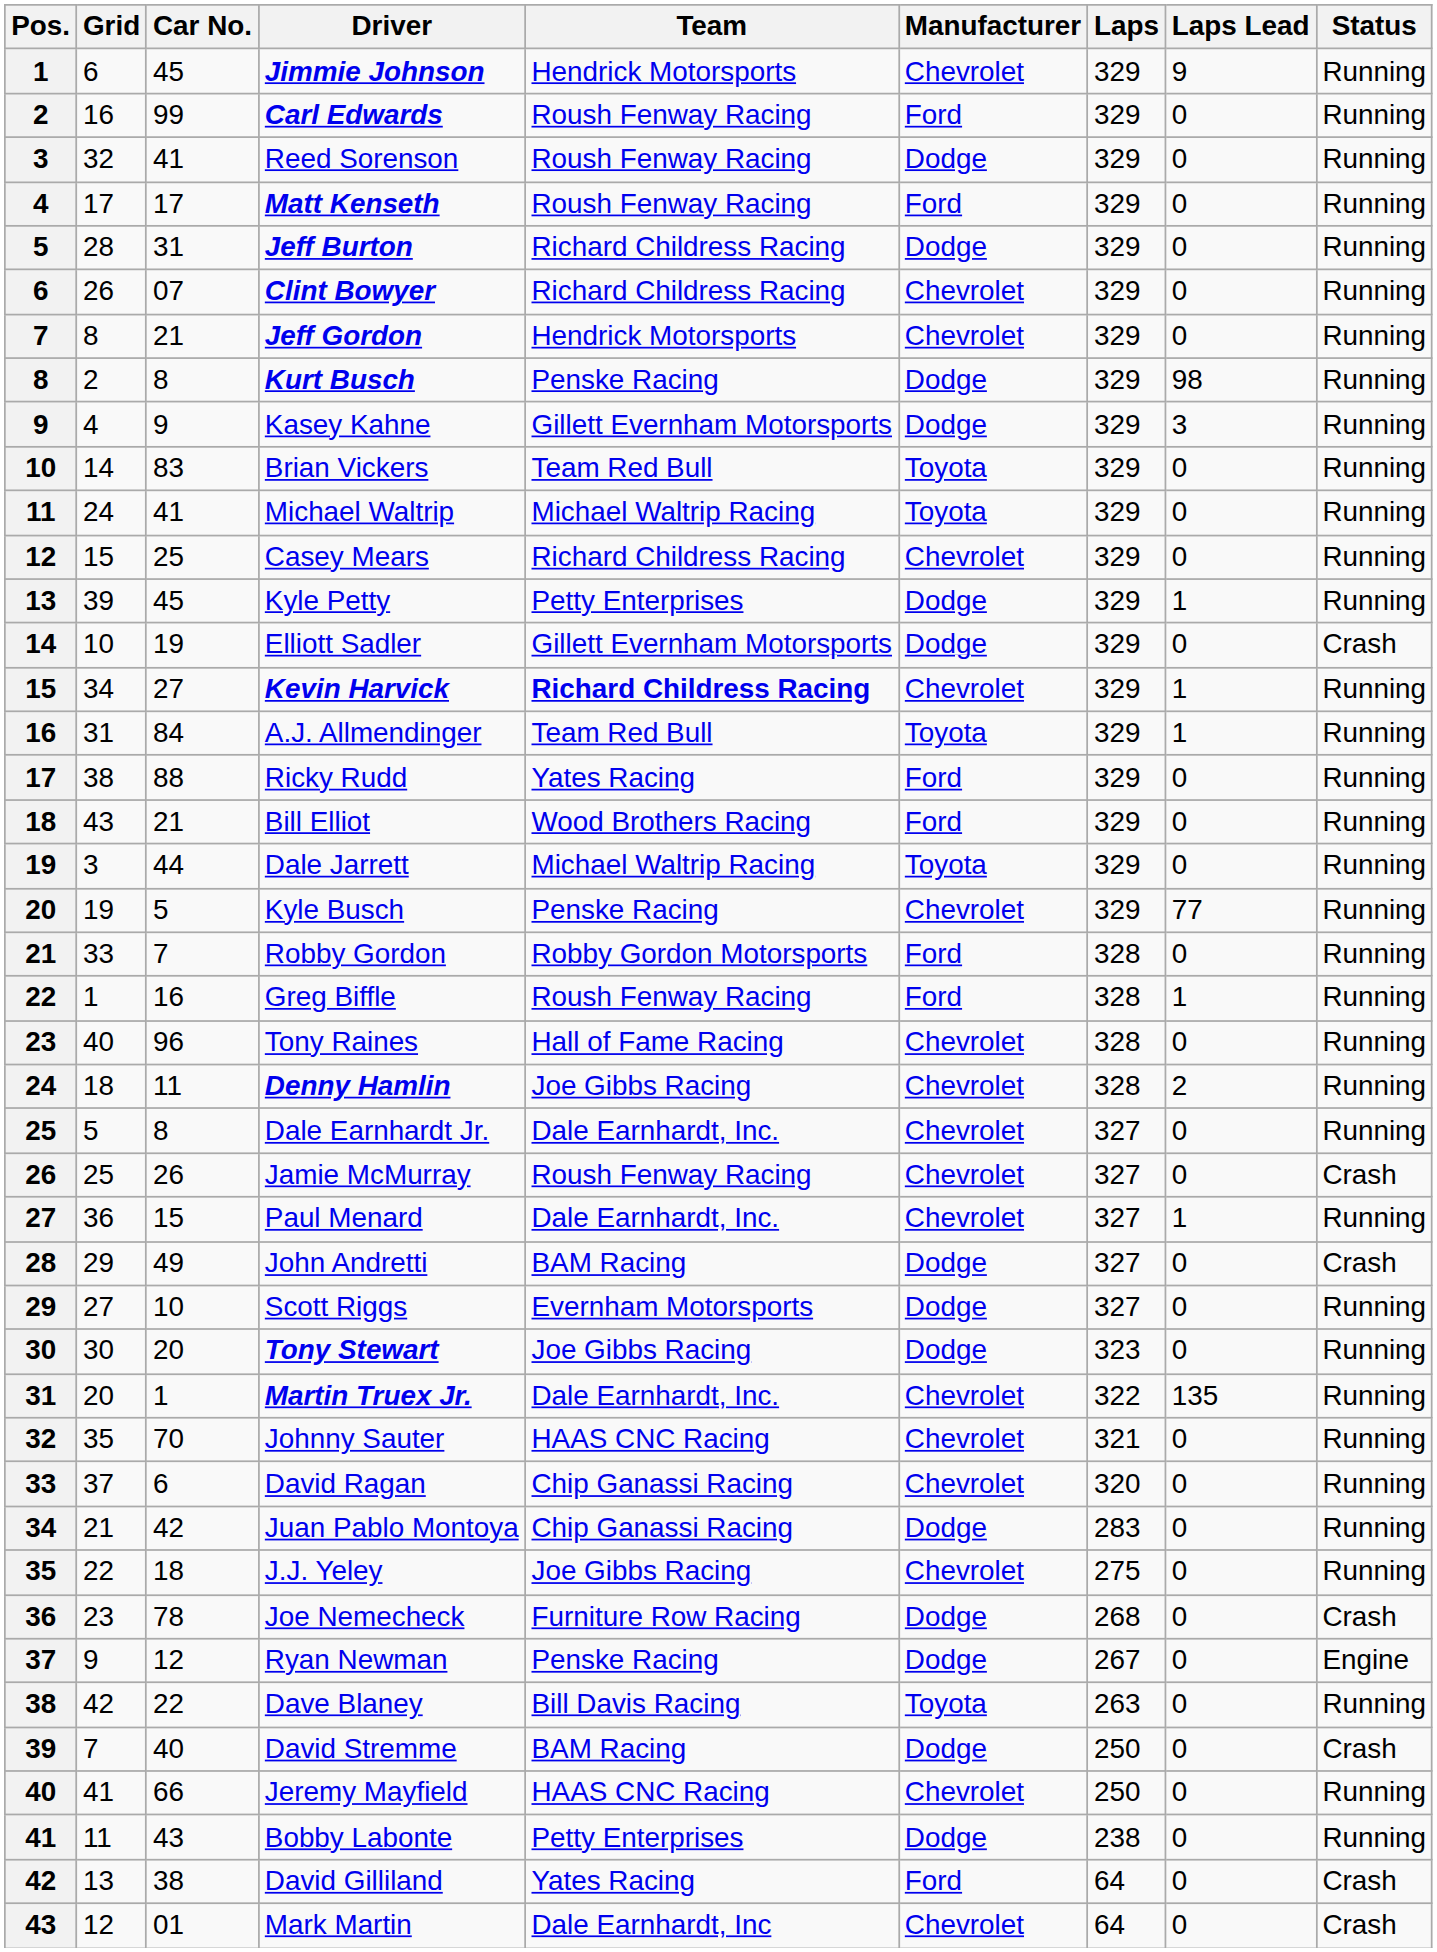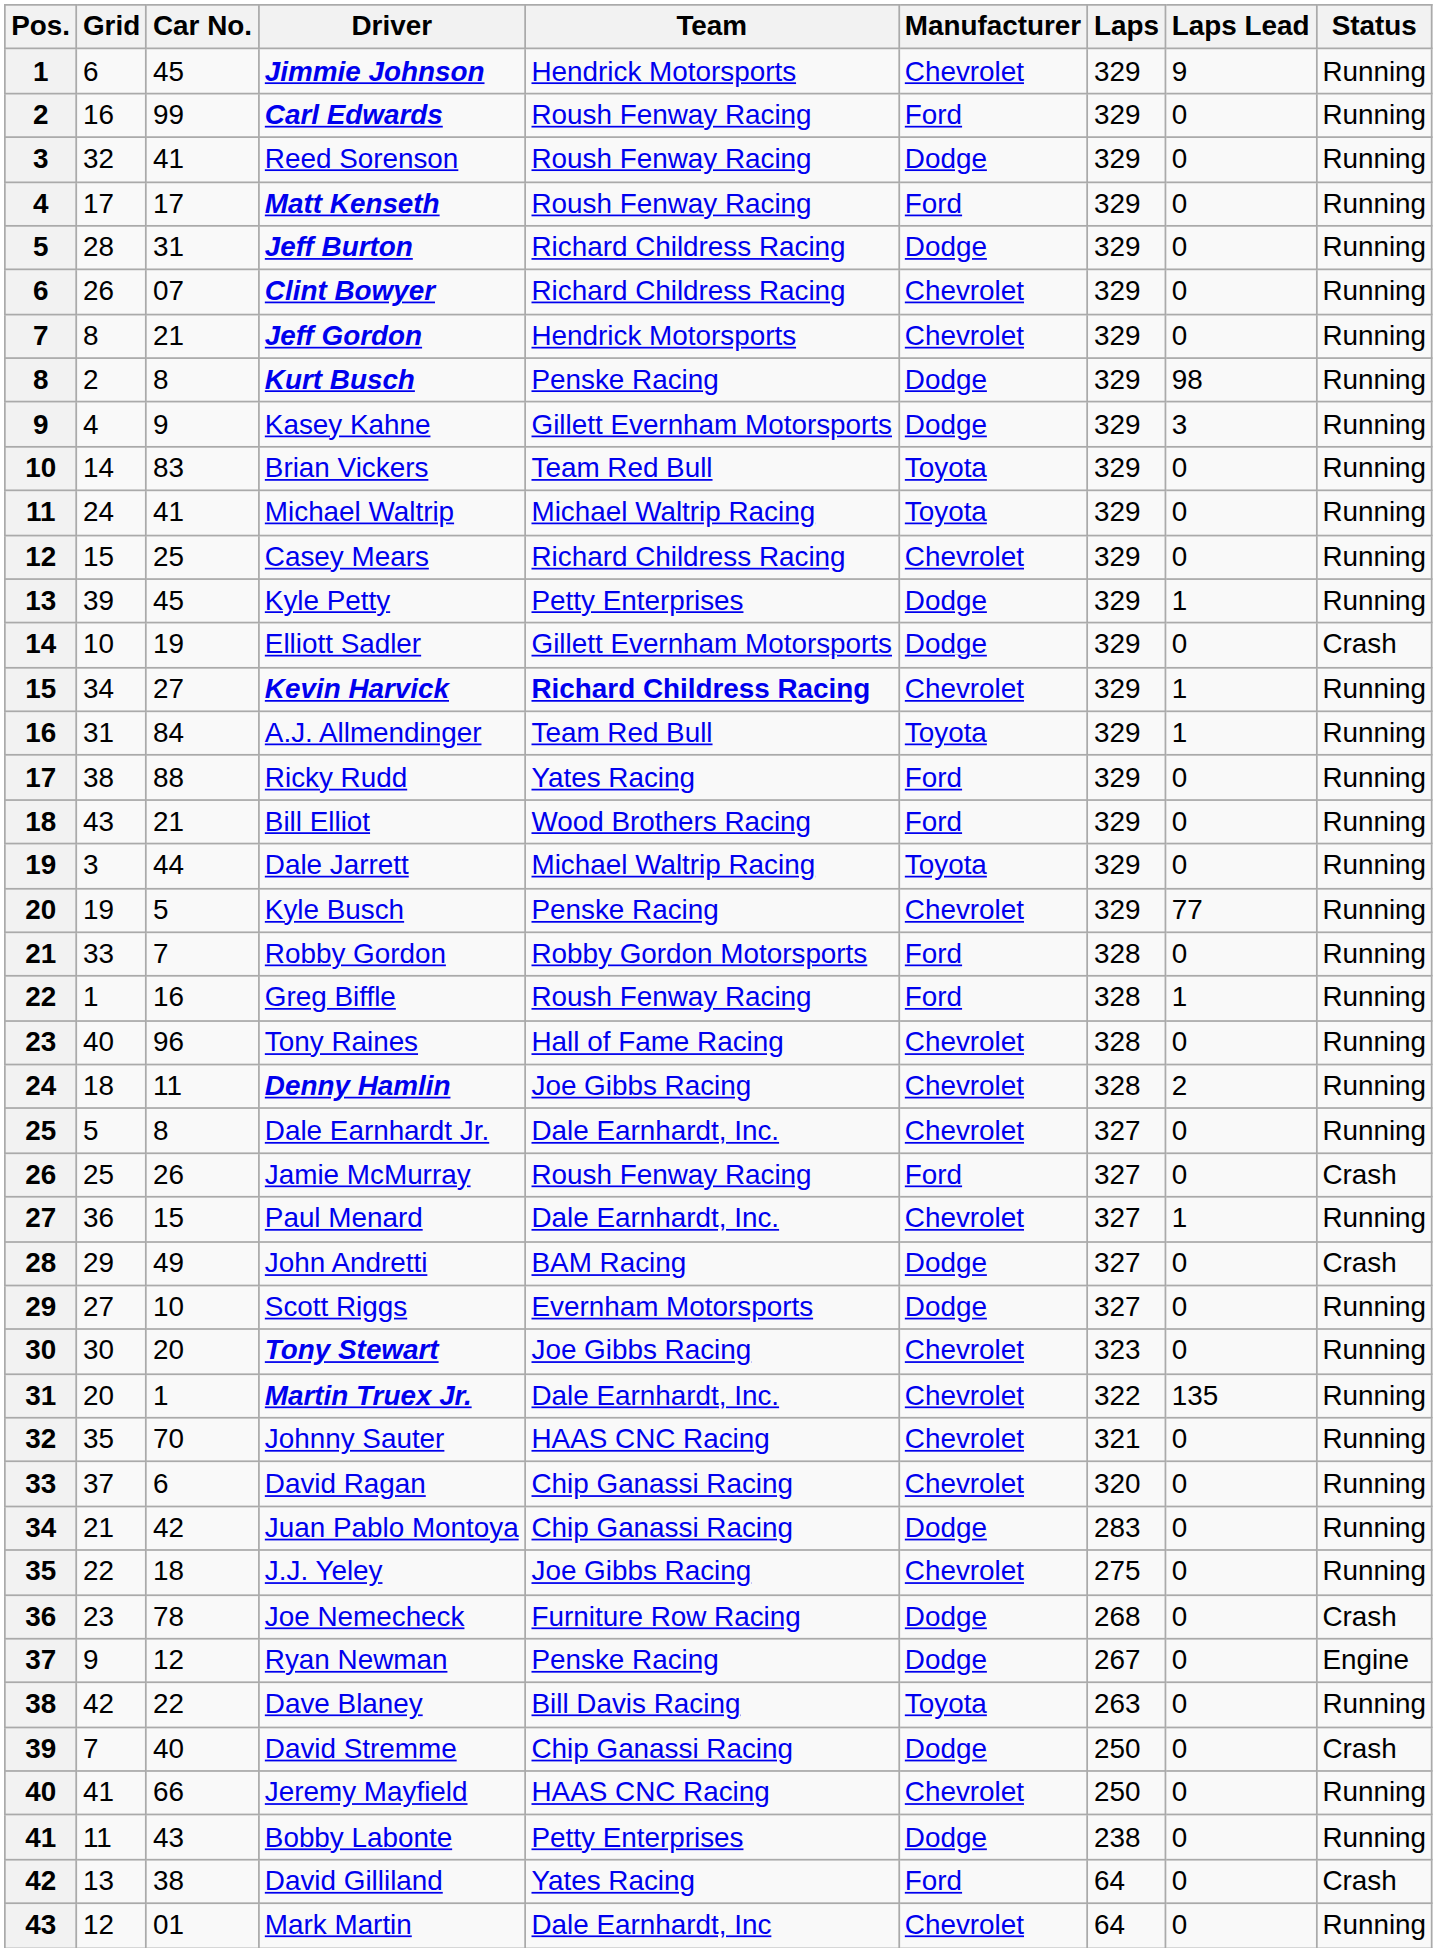 <table class="wikitable sortable">
 <tr>
 <th>Pos.</th>
 <th>Grid</th>
 <th>Car No.</th>
 <th>Driver</th>
 <th>Team</th>
 <th>Manufacturer</th>
 <th>Laps</th>
 <th>Laps Lead</th>
 <th>Status</th>
 </tr>
 <tr>
 <th>1</th>
 <td>6</td>
 <td>45</td>
 <td><strong><em><a href='#'>Jimmie Johnson</a></em></strong></td>
 <td><a href='#'>Hendrick Motorsports</a></td>
 <td><a href='#'>Chevrolet</a></td>
 <td>329</td>
 <td>9</td>
 <td>Running</td>
 </tr>
 <tr>
 <th>2</th>
 <td>16</td>
 <td>99</td>
 <td><strong><em><a href='#'>Carl Edwards</a></em></strong></td>
 <td><a href='#'>Roush Fenway Racing</a></td>
 <td><a href='#'>Ford</a></td>
 <td>329</td>
 <td>0</td>
 <td>Running</td>
 </tr>
 <tr>
 <th>3</th>
 <td>32</td>
 <td>41</td>
 <td><a href='#'>Reed Sorenson</a></td>
 <td><a href='#'>Roush Fenway Racing</a></td>
 <td><a href='#'>Dodge</a></td>
 <td>329</td>
 <td>0</td>
 <td>Running</td>
 </tr>
 <tr>
 <th>4</th>
 <td>17</td>
 <td>17</td>
 <td><strong><em><a href='#'>Matt Kenseth</a></em></strong></td>
 <td><a href='#'>Roush Fenway Racing</a></td>
 <td><a href='#'>Ford</a></td>
 <td>329</td>
 <td>0</td>
 <td>Running</td>
 </tr>
 <tr>
 <th>5</th>
 <td>28</td>
 <td>31</td>
 <td><strong><em><a href='#'>Jeff Burton</a></em></strong></td>
 <td><a href='#'>Richard Childress Racing</a></td>
 <td><a href='#'>Dodge</a></td>
 <td>329</td>
 <td>0</td>
 <td>Running</td>
 </tr>
 <tr>
 <th>6</th>
 <td>26</td>
 <td>07</td>
 <td><strong><em><a href='#'>Clint Bowyer</a></em></strong></td>
 <td><a href='#'>Richard Childress Racing</a></td>
 <td><a href='#'>Chevrolet</a></td>
 <td>329</td>
 <td>0</td>
 <td>Running</td>
 </tr>
 <tr>
 <th>7</th>
 <td>8</td>
 <td>21</td>
 <td><strong><em><a href='#'>Jeff Gordon</a></em></strong></td>
 <td><a href='#'>Hendrick Motorsports</a></td>
 <td><a href='#'>Chevrolet</a></td>
 <td>329</td>
 <td>0</td>
 <td>Running</td>
 </tr>
 <tr>
 <th>8</th>
 <td>2</td>
 <td>8</td>
 <td><strong><em><a href='#'>Kurt Busch</a></em></strong></td>
 <td><a href='#'>Penske Racing</a></td>
 <td><a href='#'>Dodge</a></td>
 <td>329</td>
 <td>98</td>
 <td>Running</td>
 </tr>
 <tr>
 <th>9</th>
 <td>4</td>
 <td>9</td>
 <td><a href='#'>Kasey Kahne</a></td>
 <td><a href='#'>Gillett Evernham Motorsports</a></td>
 <td><a href='#'>Dodge</a></td>
 <td>329</td>
 <td>3</td>
 <td>Running</td>
 </tr>
 <tr>
 <th>10</th>
 <td>14</td>
 <td>83</td>
 <td><a href='#'>Brian Vickers</a></td>
 <td><a href='#'>Team Red Bull</a></td>
 <td><a href='#'>Toyota</a></td>
 <td>329</td>
 <td>0</td>
 <td>Running</td>
 </tr>
 <tr>
 <th>11</th>
 <td>24</td>
 <td>41</td>
 <td><a href='#'>Michael Waltrip</a></td>
 <td><a href='#'>Michael Waltrip Racing</a></td>
 <td><a href='#'>Toyota</a></td>
 <td>329</td>
 <td>0</td>
 <td>Running</td>
 </tr>
 <tr>
 <th>12</th>
 <td>15</td>
 <td>25</td>
 <td><a href='#'>Casey Mears</a></td>
 <td><a href='#'>Richard Childress Racing</a></td>
 <td><a href='#'>Chevrolet</a></td>
 <td>329</td>
 <td>0</td>
 <td>Running</td>
 </tr>
 <tr>
 <th>13</th>
 <td>39</td>
 <td>45</td>
 <td><a href='#'>Kyle Petty</a></td>
 <td><a href='#'>Petty Enterprises</a></td>
 <td><a href='#'>Dodge</a></td>
 <td>329</td>
 <td>1</td>
 <td>Running</td>
 </tr>
 <tr>
 <th>14</th>
 <td>10</td>
 <td>19</td>
 <td><a href='#'>Elliott Sadler</a></td>
 <td><a href='#'>Gillett Evernham Motorsports</a></td>
 <td><a href='#'>Dodge</a></td>
 <td>329</td>
 <td>0</td>
 <td>Crash</td>
 </tr>
 <tr>
 <th>15</th>
 <td>34</td>
 <td>27</td>
 <td><strong><em><a href='#'>Kevin Harvick</a></em></strong></td>
 <td><strong><a href='#'>Richard Childress Racing</a></strong></td>
 <td><a href='#'>Chevrolet</a></td>
 <td>329</td>
 <td>1</td>
 <td>Running</td>
 </tr>
 <tr>
 <th>16</th>
 <td>31</td>
 <td>84</td>
 <td><a href='#'>A.J. Allmendinger</a></td>
 <td><a href='#'>Team Red Bull</a></td>
 <td><a href='#'>Toyota</a></td>
 <td>329</td>
 <td>1</td>
 <td>Running</td>
 </tr>
 <tr>
 <th>17</th>
 <td>38</td>
 <td>88</td>
 <td><a href='#'>Ricky Rudd</a></td>
 <td><a href='#'>Yates Racing</a></td>
 <td><a href='#'>Ford</a></td>
 <td>329</td>
 <td>0</td>
 <td>Running</td>
 </tr>
 <tr>
 <th>18</th>
 <td>43</td>
 <td>21</td>
 <td><a href='#'>Bill Elliot</a></td>
 <td><a href='#'>Wood Brothers Racing</a></td>
 <td><a href='#'>Ford</a></td>
 <td>329</td>
 <td>0</td>
 <td>Running</td>
 </tr>
 <tr>
 <th>19</th>
 <td>3</td>
 <td>44</td>
 <td><a href='#'>Dale Jarrett</a></td>
 <td><a href='#'>Michael Waltrip Racing</a></td>
 <td><a href='#'>Toyota</a></td>
 <td>329</td>
 <td>0</td>
 <td>Running</td>
 </tr>
 <tr>
 <th>20</th>
 <td>19</td>
 <td>5</td>
 <td><a href='#'>Kyle Busch</a></td>
 <td><a href='#'>Penske Racing</a></td>
 <td><a href='#'>Chevrolet</a></td>
 <td>329</td>
 <td>77</td>
 <td>Running</td>
 </tr>
 <tr>
 <th>21</th>
 <td>33</td>
 <td>7</td>
 <td><a href='#'>Robby Gordon</a></td>
 <td><a href='#'>Robby Gordon Motorsports</a></td>
 <td><a href='#'>Ford</a></td>
 <td>328</td>
 <td>0</td>
 <td>Running</td>
 </tr>
 <tr>
 <th>22</th>
 <td>1</td>
 <td>16</td>
 <td><a href='#'>Greg Biffle</a></td>
 <td><a href='#'>Roush Fenway Racing</a></td>
 <td><a href='#'>Ford</a></td>
 <td>328</td>
 <td>1</td>
 <td>Running</td>
 </tr>
 <tr>
 <th>23</th>
 <td>40</td>
 <td>96</td>
 <td><a href='#'>Tony Raines</a></td>
 <td><a href='#'>Hall of Fame Racing</a></td>
 <td><a href='#'>Chevrolet</a></td>
 <td>328</td>
 <td>0</td>
 <td>Running</td>
 </tr>
 <tr>
 <th>24</th>
 <td>18</td>
 <td>11</td>
 <td><strong><em><a href='#'>Denny Hamlin</a></em></strong></td>
 <td><a href='#'>Joe Gibbs Racing</a></td>
 <td><a href='#'>Chevrolet</a></td>
 <td>328</td>
 <td>2</td>
 <td>Running</td>
 </tr>
 <tr>
 <th>25</th>
 <td>5</td>
 <td>8</td>
 <td><a href='#'>Dale Earnhardt Jr.</a></td>
 <td><a href='#'>Dale Earnhardt, Inc.</a></td>
 <td><a href='#'>Chevrolet</a></td>
 <td>327</td>
 <td>0</td>
 <td>Running</td>
 </tr>
 <tr>
 <th>26</th>
 <td>25</td>
 <td>26</td>
 <td><a href='#'>Jamie McMurray</a></td>
 <td><a href='#'>Roush Fenway Racing</a></td>
-<td><a href='#'>Chevrolet</a></td>
+<td><a href='#'>Ford</a></td>
 <td>327</td>
 <td>0</td>
 <td>Crash</td>
 </tr>
 <tr>
 <th>27</th>
 <td>36</td>
 <td>15</td>
 <td><a href='#'>Paul Menard</a></td>
 <td><a href='#'>Dale Earnhardt, Inc.</a></td>
 <td><a href='#'>Chevrolet</a></td>
 <td>327</td>
 <td>1</td>
 <td>Running</td>
 </tr>
 <tr>
 <th>28</th>
 <td>29</td>
 <td>49</td>
 <td><a href='#'>John Andretti</a></td>
 <td><a href='#'>BAM Racing</a></td>
 <td><a href='#'>Dodge</a></td>
 <td>327</td>
 <td>0</td>
 <td>Crash</td>
 </tr>
 <tr>
 <th>29</th>
 <td>27</td>
 <td>10</td>
 <td><a href='#'>Scott Riggs</a></td>
 <td><a href='#'>Evernham Motorsports</a></td>
 <td><a href='#'>Dodge</a></td>
 <td>327</td>
 <td>0</td>
 <td>Running</td>
 </tr>
 <tr>
 <th>30</th>
 <td>30</td>
 <td>20</td>
 <td><strong><em><a href='#'>Tony Stewart</a></em></strong></td>
 <td><a href='#'>Joe Gibbs Racing</a></td>
-<td><a href='#'>Dodge</a></td>
+<td><a href='#'>Chevrolet</a></td>
 <td>323</td>
 <td>0</td>
 <td>Running</td>
 </tr>
 <tr>
 <th>31</th>
 <td>20</td>
 <td>1</td>
 <td><strong><em><a href='#'>Martin Truex Jr.</a></em></strong></td>
 <td><a href='#'>Dale Earnhardt, Inc.</a></td>
 <td><a href='#'>Chevrolet</a></td>
 <td>322</td>
 <td>135</td>
 <td>Running</td>
 </tr>
 <tr>
 <th>32</th>
 <td>35</td>
 <td>70</td>
 <td><a href='#'>Johnny Sauter</a></td>
 <td><a href='#'>HAAS CNC Racing</a></td>
 <td><a href='#'>Chevrolet</a></td>
 <td>321</td>
 <td>0</td>
 <td>Running</td>
 </tr>
 <tr>
 <th>33</th>
 <td>37</td>
 <td>6</td>
 <td><a href='#'>David Ragan</a></td>
 <td><a href='#'>Chip Ganassi Racing</a></td>
 <td><a href='#'>Chevrolet</a></td>
 <td>320</td>
 <td>0</td>
 <td>Running</td>
 </tr>
 <tr>
 <th>34</th>
 <td>21</td>
 <td>42</td>
 <td><a href='#'>Juan Pablo Montoya</a></td>
 <td><a href='#'>Chip Ganassi Racing</a></td>
 <td><a href='#'>Dodge</a></td>
 <td>283</td>
 <td>0</td>
 <td>Running</td>
 </tr>
 <tr>
 <th>35</th>
 <td>22</td>
 <td>18</td>
 <td><a href='#'>J.J. Yeley</a></td>
 <td><a href='#'>Joe Gibbs Racing</a></td>
 <td><a href='#'>Chevrolet</a></td>
 <td>275</td>
 <td>0</td>
 <td>Running</td>
 </tr>
 <tr>
 <th>36</th>
 <td>23</td>
 <td>78</td>
 <td><a href='#'>Joe Nemecheck</a></td>
 <td><a href='#'>Furniture Row Racing</a></td>
 <td><a href='#'>Dodge</a></td>
 <td>268</td>
 <td>0</td>
 <td>Crash</td>
 </tr>
 <tr>
 <th>37</th>
 <td>9</td>
 <td>12</td>
 <td><a href='#'>Ryan Newman</a></td>
 <td><a href='#'>Penske Racing</a></td>
 <td><a href='#'>Dodge</a></td>
 <td>267</td>
 <td>0</td>
 <td>Engine</td>
 </tr>
 <tr>
 <th>38</th>
 <td>42</td>
 <td>22</td>
 <td><a href='#'>Dave Blaney</a></td>
 <td><a href='#'>Bill Davis Racing</a></td>
 <td><a href='#'>Toyota</a></td>
 <td>263</td>
 <td>0</td>
 <td>Running</td>
 </tr>
 <tr>
 <th>39</th>
 <td>7</td>
 <td>40</td>
 <td><a href='#'>David Stremme</a></td>
-<td><a href='#'>BAM Racing</a></td>
+<td><a href='#'>Chip Ganassi Racing</a></td>
 <td><a href='#'>Dodge</a></td>
 <td>250</td>
 <td>0</td>
 <td>Crash</td>
 </tr>
 <tr>
 <th>40</th>
 <td>41</td>
 <td>66</td>
 <td><a href='#'>Jeremy Mayfield</a></td>
 <td><a href='#'>HAAS CNC Racing</a></td>
 <td><a href='#'>Chevrolet</a></td>
 <td>250</td>
 <td>0</td>
 <td>Running</td>
 </tr>
 <tr>
 <th>41</th>
 <td>11</td>
 <td>43</td>
 <td><a href='#'>Bobby Labonte</a></td>
 <td><a href='#'>Petty Enterprises</a></td>
 <td><a href='#'>Dodge</a></td>
 <td>238</td>
 <td>0</td>
 <td>Running</td>
 </tr>
 <tr>
 <th>42</th>
 <td>13</td>
 <td>38</td>
 <td><a href='#'>David Gilliland</a></td>
 <td><a href='#'>Yates Racing</a></td>
 <td><a href='#'>Ford</a></td>
 <td>64</td>
 <td>0</td>
 <td>Crash</td>
 </tr>
 <tr>
 <th>43</th>
 <td>12</td>
 <td>01</td>
 <td><a href='#'>Mark Martin</a></td>
 <td><a href='#'>Dale Earnhardt, Inc</a></td>
 <td><a href='#'>Chevrolet</a></td>
 <td>64</td>
 <td>0</td>
-<td>Crash</td>
+<td>Running</td>
 </tr>
 </table>
